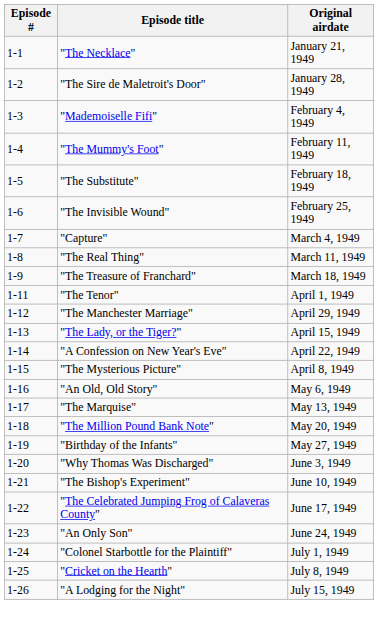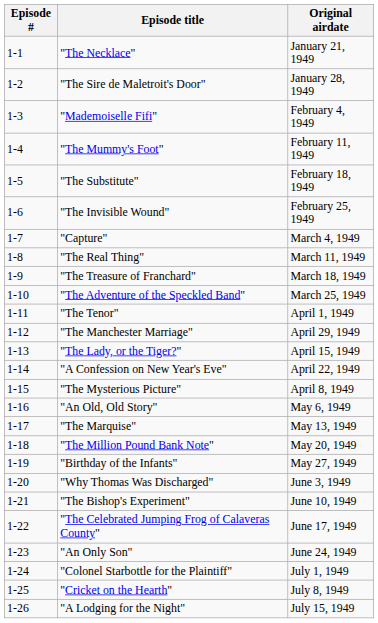 <table class="wikitable" width="500">
 <tr>
 <th>Episode #</th>
 <th>Episode title</th>
 <th>Original airdate</th>
 </tr>
 <tr>
 <td>1-1</td>
 <td>"<a href='#'>The Necklace</a>"</td>
 <td>January 21, 1949</td>
 </tr>
 <tr>
 <td>1-2</td>
 <td>"The Sire de Maletroit's Door"</td>
 <td>January 28, 1949</td>
 </tr>
 <tr>
 <td>1-3</td>
 <td>"<a href='#'>Mademoiselle Fifi</a>"</td>
 <td>February 4, 1949</td>
 </tr>
 <tr>
 <td>1-4</td>
 <td>"<a href='#'>The Mummy's Foot</a>"</td>
 <td>February 11, 1949</td>
 </tr>
 <tr>
 <td>1-5</td>
 <td>"The Substitute"</td>
 <td>February 18, 1949</td>
 </tr>
 <tr>
 <td>1-6</td>
 <td>"The Invisible Wound"</td>
 <td>February 25, 1949</td>
 </tr>
 <tr>
 <td>1-7</td>
 <td>"Capture"</td>
 <td>March 4, 1949</td>
 </tr>
 <tr>
 <td>1-8</td>
 <td>"The Real Thing"</td>
 <td>March 11, 1949</td>
 </tr>
 <tr>
 <td>1-9</td>
 <td>"The Treasure of Franchard"</td>
 <td>March 18, 1949</td>
+</tr>
+<tr>
+<td>1-10</td>
+<td>"<a href='#'>The Adventure of the Speckled Band</a>"</td>
+<td>March 25, 1949</td>
 </tr>
 <tr>
 <td>1-11</td>
 <td>"The Tenor"</td>
 <td>April 1, 1949</td>
 </tr>
 <tr>
 <td>1-12</td>
 <td>"The Manchester Marriage"</td>
 <td>April 29, 1949</td>
 </tr>
 <tr>
 <td>1-13</td>
 <td>"<a href='#'>The Lady, or the Tiger?</a>"</td>
 <td>April 15, 1949</td>
 </tr>
 <tr>
 <td>1-14</td>
 <td>"A Confession on New Year's Eve"</td>
 <td>April 22, 1949</td>
 </tr>
 <tr>
 <td>1-15</td>
 <td>"The Mysterious Picture"</td>
 <td>April 8, 1949</td>
 </tr>
 <tr>
 <td>1-16</td>
 <td>"An Old, Old Story"</td>
 <td>May 6, 1949</td>
 </tr>
 <tr>
 <td>1-17</td>
 <td>"The Marquise"</td>
 <td>May 13, 1949</td>
 </tr>
 <tr>
 <td>1-18</td>
 <td>"<a href='#'>The Million Pound Bank Note</a>"</td>
 <td>May 20, 1949</td>
 </tr>
 <tr>
 <td>1-19</td>
 <td>"Birthday of the Infants"</td>
 <td>May 27, 1949</td>
 </tr>
 <tr>
 <td>1-20</td>
 <td>"Why Thomas Was Discharged"</td>
 <td>June 3, 1949</td>
 </tr>
 <tr>
 <td>1-21</td>
 <td>"The Bishop's Experiment"</td>
 <td>June 10, 1949</td>
 </tr>
 <tr>
 <td>1-22</td>
 <td>"<a href='#'>The Celebrated Jumping Frog of Calaveras County</a>"</td>
 <td>June 17, 1949</td>
 </tr>
 <tr>
 <td>1-23</td>
 <td>"An Only Son"</td>
 <td>June 24, 1949</td>
 </tr>
 <tr>
 <td>1-24</td>
 <td>"Colonel Starbottle for the Plaintiff"</td>
 <td>July 1, 1949</td>
 </tr>
 <tr>
 <td>1-25</td>
 <td>"<a href='#'>Cricket on the Hearth</a>"</td>
 <td>July 8, 1949</td>
 </tr>
 <tr>
 <td>1-26</td>
 <td>"A Lodging for the Night"</td>
 <td>July 15, 1949</td>
 </tr>
 </table>
